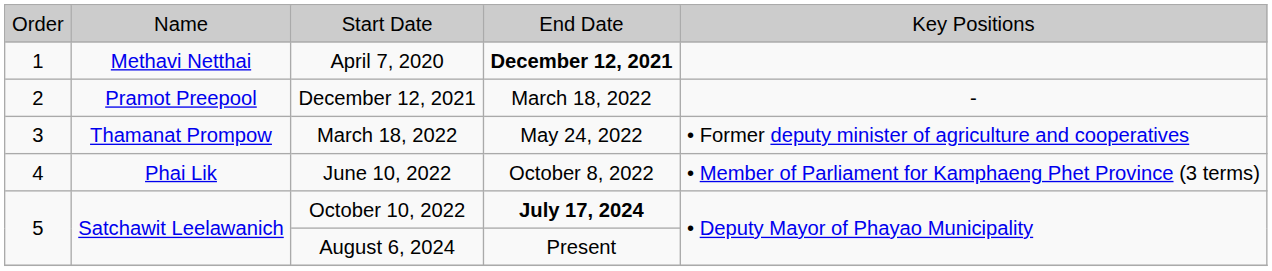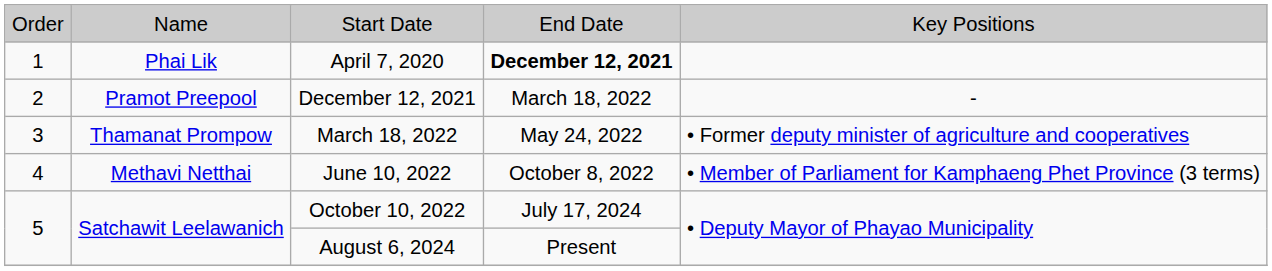 <table border="1" cellpadding="5" cellspacing="1" style="margin: 1em 1em 1em 0; background: #f9f9f9; border: 1px #aaa solid; text-align:center; border-collapse: collapse; font-size: 95%;">
 <tr style="background:#cccccc">
 <td>Order</td>
 <td>Name</td>
 <td>Start Date</td>
 <td>End Date</td>
 <td>Key Positions</td>
 </tr>
 <tr>
 <td>1</td>
-<td><a href='#'>Methavi Netthai</a></td>
+<td><a href='#'>Phai Lik</a></td>
 <td>April 7, 2020</td>
 <td><strong>December 12, 2021</strong></td>
 <td></td>
 </tr>
 <tr>
 <td>2</td>
 <td><a href='#'>Pramot Preepool</a></td>
 <td>December 12, 2021</td>
 <td>March 18, 2022</td>
 <td>-</td>
 </tr>
 <tr>
 <td>3</td>
 <td><a href='#'>Thamanat Prompow</a></td>
 <td>March 18, 2022</td>
 <td>May 24, 2022</td>
 <td align="left">• Former <a href='#'>deputy minister of agriculture and cooperatives</a></td>
 </tr>
 <tr>
 <td>4</td>
-<td><a href='#'>Phai Lik</a></td>
+<td><a href='#'>Methavi Netthai</a></td>
 <td>June 10, 2022</td>
 <td>October 8, 2022</td>
 <td align="left">• <a href='#'>Member of Parliament for Kamphaeng Phet Province</a> (3 terms)</td>
 </tr>
 <tr>
 <td rowspan="2">5</td>
 <td rowspan="2"><a href='#'>Satchawit Leelawanich</a></td>
 <td>October 10, 2022</td>
-<td><strong>July 17, 2024</strong></td>
+<td>July 17, 2024</td>
 <td rowspan="2" align="left">• <a href='#'>Deputy Mayor of Phayao Municipality</a></td>
 </tr>
 <tr>
 <td>August 6, 2024</td>
 <td>Present</td>
 </tr>
 <tr>
 </tr>
 </table>
